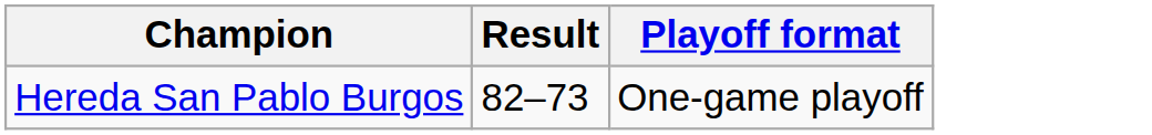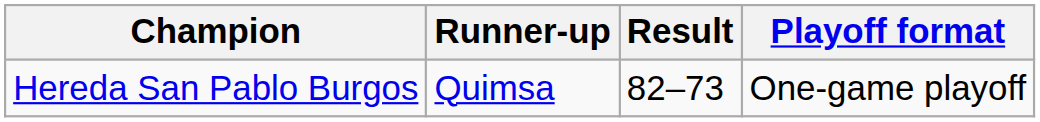 <table class="wikitable">
 <tr>
 <th>Champion</th>
+<th>Runner-up</th>
 <th>Result</th>
 <th><a href='#'>Playoff format</a></th>
 </tr>
 <tr>
 <td> <a href='#'>Hereda San Pablo Burgos</a></td>
+<td> <a href='#'>Quimsa</a></td>
 <td>82–73</td>
 <td>One-game playoff</td>
 </tr>
 </table>
